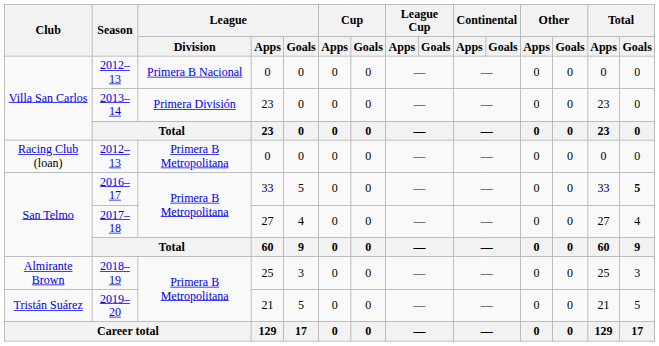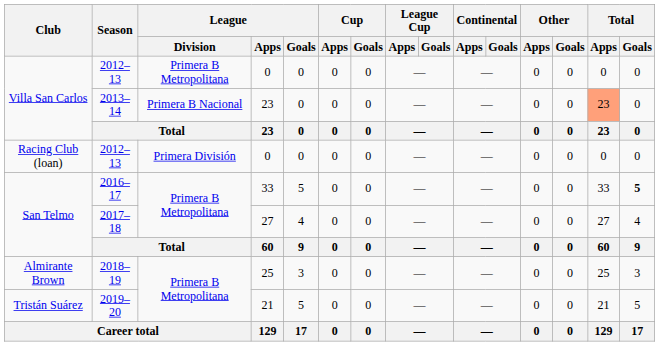 <table class="wikitable" style="text-align:center">
 <tr>
 <th rowspan="2">Club</th>
 <th rowspan="2">Season</th>
 <th colspan="3">League</th>
 <th colspan="2">Cup</th>
 <th colspan="2">League Cup</th>
 <th colspan="2">Continental</th>
 <th colspan="2">Other</th>
 <th colspan="2">Total</th>
 </tr>
 <tr>
 <th>Division</th>
 <th>Apps</th>
 <th>Goals</th>
 <th>Apps</th>
 <th>Goals</th>
 <th>Apps</th>
 <th>Goals</th>
 <th>Apps</th>
 <th>Goals</th>
 <th>Apps</th>
 <th>Goals</th>
 <th>Apps</th>
 <th>Goals</th>
 </tr>
 <tr>
 <td rowspan="3"><a href='#'>Villa San Carlos</a></td>
 <td><a href='#'>2012–13</a></td>
-<td rowspan="1"><a href='#'>Primera B Nacional</a></td>
+<td rowspan="1"><a href='#'>Primera B Metropolitana</a></td>
 <td>0</td>
 <td>0</td>
 <td>0</td>
 <td>0</td>
 <td colspan="2">—</td>
 <td colspan="2">—</td>
 <td>0</td>
 <td>0</td>
 <td>0</td>
 <td>0</td>
 </tr>
 <tr>
 <td><a href='#'>2013–14</a></td>
-<td rowspan="1"><a href='#'>Primera División</a></td>
+<td rowspan="1"><a href='#'>Primera B Nacional</a></td>
 <td>23</td>
 <td>0</td>
 <td>0</td>
 <td>0</td>
 <td colspan="2">—</td>
 <td colspan="2">—</td>
 <td>0</td>
 <td>0</td>
-<td>23</td>
+<td style="background: lightsalmon;">23</td>
 <td>0</td>
 </tr>
 <tr>
 <th colspan="2">Total</th>
 <th>23</th>
 <th>0</th>
 <th>0</th>
 <th>0</th>
 <th colspan="2">—</th>
 <th colspan="2">—</th>
 <th>0</th>
 <th>0</th>
 <th>23</th>
 <th>0</th>
 </tr>
 <tr>
 <td rowspan="1"><a href='#'>Racing Club</a> (loan)</td>
 <td><a href='#'>2012–13</a></td>
-<td rowspan="1"><a href='#'>Primera B Metropolitana</a></td>
+<td rowspan="1"><a href='#'>Primera División</a></td>
 <td>0</td>
 <td>0</td>
 <td>0</td>
 <td>0</td>
 <td colspan="2">—</td>
 <td colspan="2">—</td>
 <td>0</td>
 <td>0</td>
 <td>0</td>
 <td>0</td>
 </tr>
 <tr>
 <td rowspan="3"><a href='#'>San Telmo</a></td>
 <td><a href='#'>2016–17</a></td>
 <td rowspan="2"><a href='#'>Primera B Metropolitana</a></td>
 <td>33</td>
 <td>5</td>
 <td>0</td>
 <td>0</td>
 <td colspan="2">—</td>
 <td colspan="2">—</td>
 <td>0</td>
 <td>0</td>
 <td>33</td>
 <td><strong>5</strong></td>
 </tr>
 <tr>
 <td><a href='#'>2017–18</a></td>
 <td>27</td>
 <td>4</td>
 <td>0</td>
 <td>0</td>
 <td colspan="2">—</td>
 <td colspan="2">—</td>
 <td>0</td>
 <td>0</td>
 <td>27</td>
 <td>4</td>
 </tr>
 <tr>
 <th colspan="2">Total</th>
 <th>60</th>
 <th>9</th>
 <th>0</th>
 <th>0</th>
 <th colspan="2">—</th>
 <th colspan="2">—</th>
 <th>0</th>
 <th>0</th>
 <th>60</th>
 <th>9</th>
 </tr>
 <tr>
 <td rowspan="1"><a href='#'>Almirante Brown</a></td>
 <td><a href='#'>2018–19</a></td>
 <td rowspan="2"><a href='#'>Primera B Metropolitana</a></td>
 <td>25</td>
 <td>3</td>
 <td>0</td>
 <td>0</td>
 <td colspan="2">—</td>
 <td colspan="2">—</td>
 <td>0</td>
 <td>0</td>
 <td>25</td>
 <td>3</td>
 </tr>
 <tr>
 <td rowspan="1"><a href='#'>Tristán Suárez</a></td>
 <td><a href='#'>2019–20</a></td>
 <td>21</td>
 <td>5</td>
 <td>0</td>
 <td>0</td>
 <td colspan="2">—</td>
 <td colspan="2">—</td>
 <td>0</td>
 <td>0</td>
 <td>21</td>
 <td>5</td>
 </tr>
 <tr>
 <th colspan="3">Career total</th>
 <th>129</th>
 <th>17</th>
 <th>0</th>
 <th>0</th>
 <th colspan="2">—</th>
 <th colspan="2">—</th>
 <th>0</th>
 <th>0</th>
 <th>129</th>
 <th>17</th>
 </tr>
 </table>
